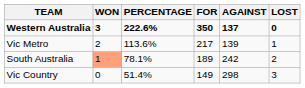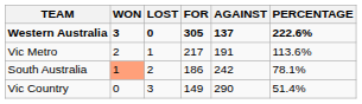 <table class="wikitable">
 <tr>
 <th>TEAM</th>
 <th>WON</th>
-<th>PERCENTAGE</th>
+<th>LOST</th>
 <th>FOR</th>
 <th>AGAINST</th>
-<th>LOST</th>
+<th>PERCENTAGE</th>
 </tr>
 <tr>
 <td><strong>Western Australia</strong></td>
 <td><strong>3</strong></td>
+<td><strong>0</strong></td>
+<td><strong>305</strong></td>
+<td><strong>137</strong></td>
 <td><strong>222.6%</strong></td>
-<td><strong>350</strong></td>
-<td><strong>137</strong></td>
-<td><strong>0</strong></td>
 </tr>
 <tr>
 <td>Vic Metro</td>
 <td>2</td>
+<td>1</td>
+<td>217</td>
+<td>191</td>
 <td>113.6%</td>
-<td>217</td>
-<td>139</td>
-<td>1</td>
 </tr>
 <tr>
 <td>South Australia</td>
 <td style="background: lightsalmon;">1</td>
+<td>2</td>
+<td>186</td>
+<td>242</td>
 <td>78.1%</td>
-<td>189</td>
-<td>242</td>
-<td>2</td>
 </tr>
 <tr>
 <td>Vic Country</td>
 <td>0</td>
+<td>3</td>
+<td>149</td>
+<td>290</td>
 <td>51.4%</td>
-<td>149</td>
-<td>298</td>
-<td>3</td>
 </tr>
 </table>
